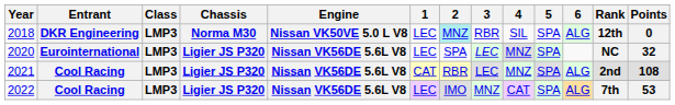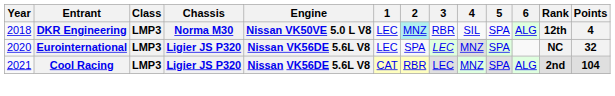 <table class="wikitable" style="text-align:center; font-size:90%">
 <tr>
 <th>Year</th>
 <th>Entrant</th>
 <th>Class</th>
 <th>Chassis</th>
 <th>Engine</th>
 <th>1</th>
 <th>2</th>
 <th>3</th>
 <th>4</th>
 <th>5</th>
 <th>6</th>
 <th>Rank</th>
 <th>Points</th>
 </tr>
 <tr>
 <td><a href='#'>2018</a></td>
 <th><a href='#'>DKR Engineering</a></th>
 <th>LMP3</th>
 <th><a href='#'>Norma M30</a></th>
 <th><a href='#'>Nissan VK50VE</a> 5.0 L V8</th>
 <td><a href='#'>LEC</a></td>
 <td style="background: paleturquoise;"><a href='#'>MNZ</a></td>
 <td><a href='#'>RBR</a></td>
 <td><a href='#'>SIL</a></td>
 <td><a href='#'>SPA</a></td>
 <td style="background:#DFFFDF;"><a href='#'>ALG</a><br></td>
 <th>12th</th>
-<th>0</th>
+<th>4</th>
 </tr>
 <tr>
 <td><a href='#'>2020</a></td>
 <th><a href='#'>Eurointernational</a></th>
 <th>LMP3</th>
 <th><a href='#'>Ligier JS P320</a></th>
 <th><a href='#'>Nissan VK56DE</a> 5.6L V8</th>
 <td><a href='#'>LEC</a></td>
 <td><a href='#'>SPA</a></td>
 <td style="background:#DFFFDF;"><em><a href='#'>LEC</a></em><br></td>
 <td style="background:#DFDFDF;"><a href='#'>MNZ</a><br></td>
 <td style="background:#DFFFDF;"><a href='#'>SPA</a><br></td>
 <td></td>
 <th>NC</th>
 <th>32</th>
 </tr>
 <tr>
 <td><a href='#'>2021</a></td>
 <th><a href='#'>Cool Racing</a></th>
 <th>LMP3</th>
 <th><a href='#'>Ligier JS P320</a></th>
 <th><a href='#'>Nissan</a> <a href='#'>VK56DE</a> 5.6L V8</th>
 <td style="background:#FFFFBF;"><a href='#'>CAT</a><br></td>
 <td style="background:#FFFFBF;"><a href='#'>RBR</a><br></td>
 <td style="background:#DFDFDF;"><a href='#'>LEC</a><br></td>
 <td style="background:#DFFFDF;"><a href='#'>MNZ</a><br></td>
 <td style="background:#DFDFDF;"><a href='#'>SPA</a><br></td>
 <td style="background:#DFFFDF;"><a href='#'>ALG</a><br></td>
 <th style="background:#DFDFDF;">2nd</th>
-<th style="background:#DFDFDF;">108</th>
-</tr>
-<tr>
-<td><a href='#'>2022</a></td>
-<th><a href='#'>Cool Racing</a></th>
-<th>LMP3</th>
-<th><a href='#'>Ligier JS P320</a></th>
-<th><a href='#'>Nissan</a> <a href='#'>VK56DE</a> 5.6L V8</th>
-<td style="background:#EFCFFF;"><a href='#'>LEC</a><br></td>
-<td style="background:#DFDFDF;"><a href='#'>IMO</a><br></td>
-<td style="background:#DFFFDF;"><a href='#'>MNZ</a><br></td>
-<td style="background:#EFCFFF;"><a href='#'>CAT</a><br></td>
-<td style="background:#DFFFDF;"><a href='#'>SPA</a><br></td>
-<td style="background:#FFDF9F;"><a href='#'>ALG</a><br></td>
-<th>7th</th>
-<th>53</th>
+<th style="background:#DFDFDF;">104</th>
 </tr>
 </table>
